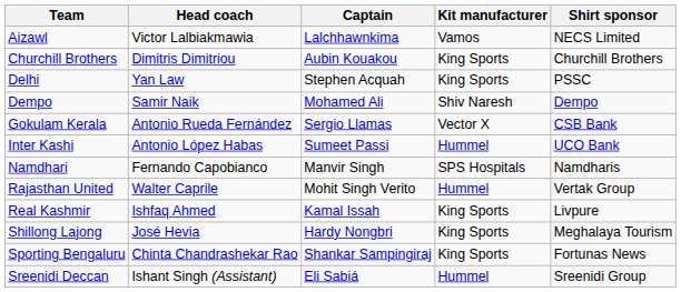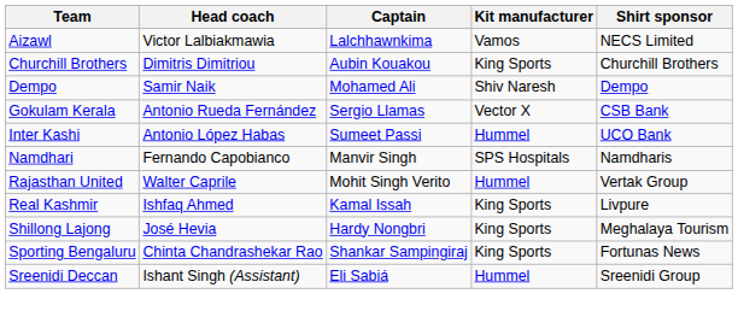 <table class="wikitable sortable">
 <tr>
 <th scope="col">Team</th>
 <th scope="col">Head coach</th>
 <th scope="col">Captain</th>
 <th scope="col" class="unsortable">Kit manufacturer</th>
 <th scope="col" class="unsortable">Shirt sponsor</th>
 </tr>
 <tr>
 <td><a href='#'>Aizawl</a></td>
 <td> Victor Lalbiakmawia</td>
 <td> <a href='#'>Lalchhawnkima</a></td>
 <td>Vamos</td>
 <td>NECS Limited</td>
 </tr>
 <tr>
 <td><a href='#'>Churchill Brothers</a></td>
 <td> <a href='#'>Dimitris Dimitriou</a></td>
 <td> <a href='#'>Aubin Kouakou</a></td>
 <td>King Sports</td>
 <td>Churchill Brothers</td>
-</tr>
-<tr>
-<td><a href='#'>Delhi</a></td>
-<td> <a href='#'>Yan Law</a></td>
-<td> Stephen Acquah</td>
-<td>King Sports</td>
-<td>PSSC</td>
 </tr>
 <tr>
 <td><a href='#'>Dempo</a></td>
 <td> <a href='#'>Samir Naik</a></td>
 <td> <a href='#'>Mohamed Ali</a></td>
 <td>Shiv Naresh</td>
 <td><a href='#'>Dempo</a></td>
 </tr>
 <tr>
 <td><a href='#'>Gokulam Kerala</a></td>
 <td> <a href='#'>Antonio Rueda Fernández</a></td>
 <td> <a href='#'>Sergio Llamas</a></td>
 <td>Vector X</td>
 <td><a href='#'>CSB Bank</a></td>
 </tr>
 <tr>
 <td><a href='#'>Inter Kashi</a></td>
 <td> <a href='#'>Antonio López Habas</a></td>
 <td> <a href='#'>Sumeet Passi</a></td>
 <td><a href='#'>Hummel</a></td>
 <td><a href='#'>UCO Bank</a></td>
 </tr>
 <tr>
 <td><a href='#'>Namdhari</a></td>
 <td> Fernando Capobianco</td>
 <td> Manvir Singh</td>
 <td>SPS Hospitals</td>
 <td>Namdharis</td>
 </tr>
 <tr>
 <td><a href='#'>Rajasthan United</a></td>
 <td> <a href='#'>Walter Caprile</a></td>
 <td> Mohit Singh Verito</td>
 <td><a href='#'>Hummel</a></td>
 <td>Vertak Group</td>
 </tr>
 <tr>
 <td><a href='#'>Real Kashmir</a></td>
 <td> <a href='#'>Ishfaq Ahmed</a></td>
 <td> <a href='#'>Kamal Issah</a></td>
 <td>King Sports</td>
 <td>Livpure</td>
 </tr>
 <tr>
 <td><a href='#'>Shillong Lajong</a></td>
 <td> <a href='#'>José Hevia</a></td>
 <td> <a href='#'>Hardy Nongbri</a></td>
 <td>King Sports</td>
 <td>Meghalaya Tourism</td>
 </tr>
 <tr>
 <td><a href='#'>Sporting Bengaluru</a></td>
 <td> <a href='#'>Chinta Chandrashekar Rao</a></td>
 <td> <a href='#'>Shankar Sampingiraj</a></td>
 <td>King Sports</td>
 <td>Fortunas News</td>
 </tr>
 <tr>
 <td><a href='#'>Sreenidi Deccan</a></td>
 <td> Ishant Singh <em>(Assistant)</em></td>
 <td> <a href='#'>Eli Sabiá</a></td>
 <td><a href='#'>Hummel</a></td>
 <td>Sreenidi Group</td>
 </tr>
 </table>
